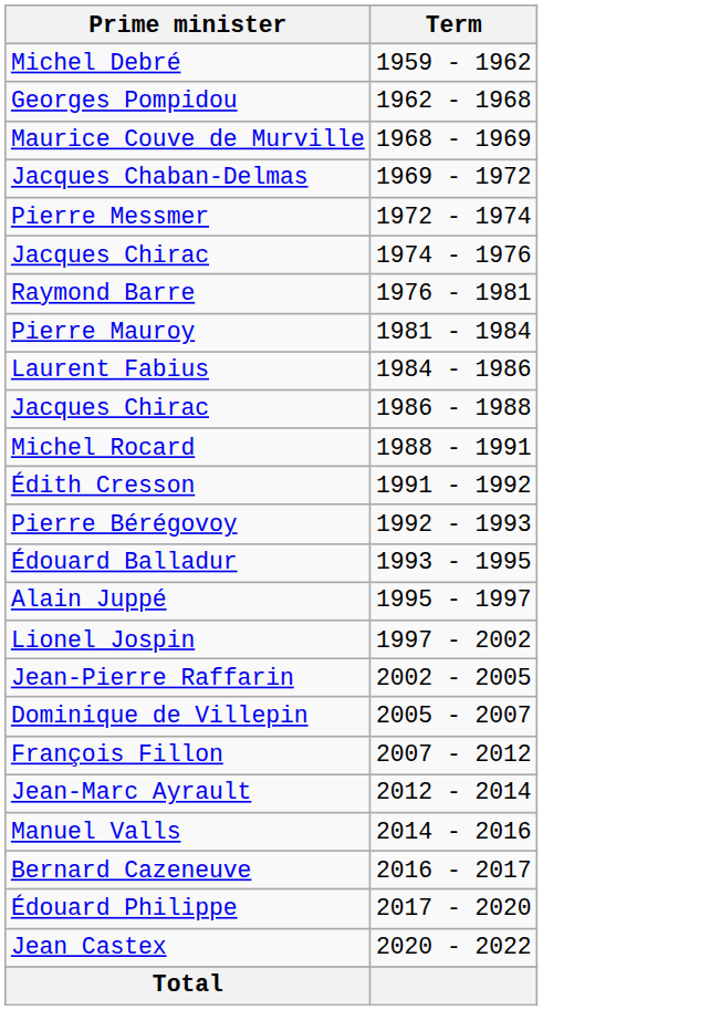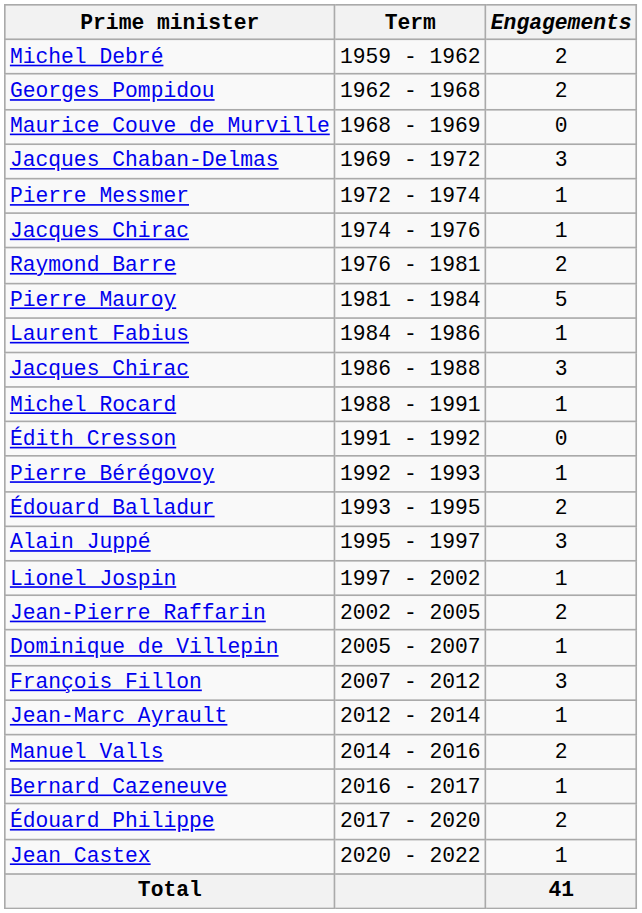 <table class="wikitable">
 <tr>
 <th scope="col">Prime minister</th>
 <th scope="col">Term</th>
+<th scope="col"><em>Engagements</em></th>
 </tr>
 <tr ---->
 <td align="left"><a href='#'>Michel Debré</a></td>
 <td align="center">1959 - 1962</td>
+<td align="center">2</td>
 </tr>
 <tr ---->
 <td align="left"><a href='#'>Georges Pompidou</a></td>
 <td align="center">1962 - 1968</td>
+<td align="center">2</td>
 </tr>
 <tr ---->
 <td align="left"><a href='#'>Maurice Couve de Murville</a></td>
 <td align="center">1968 - 1969</td>
+<td align="center">0</td>
 </tr>
 <tr ---->
 <td align="left"><a href='#'>Jacques Chaban-Delmas</a></td>
 <td align="center">1969 - 1972</td>
+<td align="center">3</td>
 </tr>
 <tr ---->
 <td align="left"><a href='#'>Pierre Messmer</a></td>
 <td align="center">1972 - 1974</td>
+<td align="center">1</td>
 </tr>
 <tr ---->
 <td align="left"><a href='#'>Jacques Chirac</a></td>
 <td align="center">1974 - 1976</td>
+<td align="center">1</td>
 </tr>
 <tr ---->
 <td align="left"><a href='#'>Raymond Barre</a></td>
 <td align="center">1976 - 1981</td>
+<td align="center">2</td>
 </tr>
 <tr ---->
 <td align="left"><a href='#'>Pierre Mauroy</a></td>
 <td align="center">1981 - 1984</td>
+<td align="center">5</td>
 </tr>
 <tr ---->
 <td align="left"><a href='#'>Laurent Fabius</a></td>
 <td align="center">1984 - 1986</td>
+<td align="center">1</td>
 </tr>
 <tr ---->
 <td align="left"><a href='#'>Jacques Chirac</a></td>
 <td align="center">1986 - 1988</td>
+<td align="center">3</td>
 </tr>
 <tr ---->
 <td align="left"><a href='#'>Michel Rocard</a></td>
 <td align="center">1988 - 1991</td>
+<td align="center">1</td>
 </tr>
 <tr ---->
 <td align="left"><a href='#'>Édith Cresson</a></td>
 <td align="center">1991 - 1992</td>
+<td align="center">0</td>
 </tr>
 <tr ---->
 <td align="left"><a href='#'>Pierre Bérégovoy</a></td>
 <td align="center">1992 - 1993</td>
+<td align="center">1</td>
 </tr>
 <tr ---->
 <td align="left"><a href='#'>Édouard Balladur</a></td>
 <td align="center">1993 - 1995</td>
+<td align="center">2</td>
 </tr>
 <tr ---->
 <td align="left"><a href='#'>Alain Juppé</a></td>
 <td align="center">1995 - 1997</td>
+<td align="center">3</td>
 </tr>
 <tr ---->
 <td align="left"><a href='#'>Lionel Jospin</a></td>
 <td align="center">1997 - 2002</td>
+<td align="center">1</td>
 </tr>
 <tr ---->
 <td align="left"><a href='#'>Jean-Pierre Raffarin</a></td>
 <td align="center">2002 - 2005</td>
+<td align="center">2</td>
 </tr>
 <tr ---->
 <td align="left"><a href='#'>Dominique de Villepin</a></td>
 <td align="center">2005 - 2007</td>
+<td align="center">1</td>
 </tr>
 <tr ---->
 <td align="left"><a href='#'>François Fillon</a></td>
 <td align="center">2007 - 2012</td>
+<td align="center">3</td>
 </tr>
 <tr ---->
 <td align="left"><a href='#'>Jean-Marc Ayrault</a></td>
 <td align="center">2012 - 2014</td>
+<td align="center">1</td>
 </tr>
 <tr ---->
 <td align="left"><a href='#'>Manuel Valls</a></td>
 <td align="center">2014 - 2016</td>
+<td align="center">2</td>
 </tr>
 <tr ---->
 <td align="left"><a href='#'>Bernard Cazeneuve</a></td>
 <td align="center">2016 - 2017</td>
+<td align="center">1</td>
 </tr>
 <tr ---->
 <td align="left"><a href='#'>Édouard Philippe</a></td>
 <td align="center">2017 - 2020</td>
+<td align="center">2</td>
 </tr>
 <tr ---->
 <td align="left"><a href='#'>Jean Castex</a></td>
 <td align="center">2020 - 2022</td>
+<td align="center">1</td>
 </tr>
 <tr ---->
 <th>Total</th>
 <th></th>
+<th>41</th>
 </tr>
 </table>
